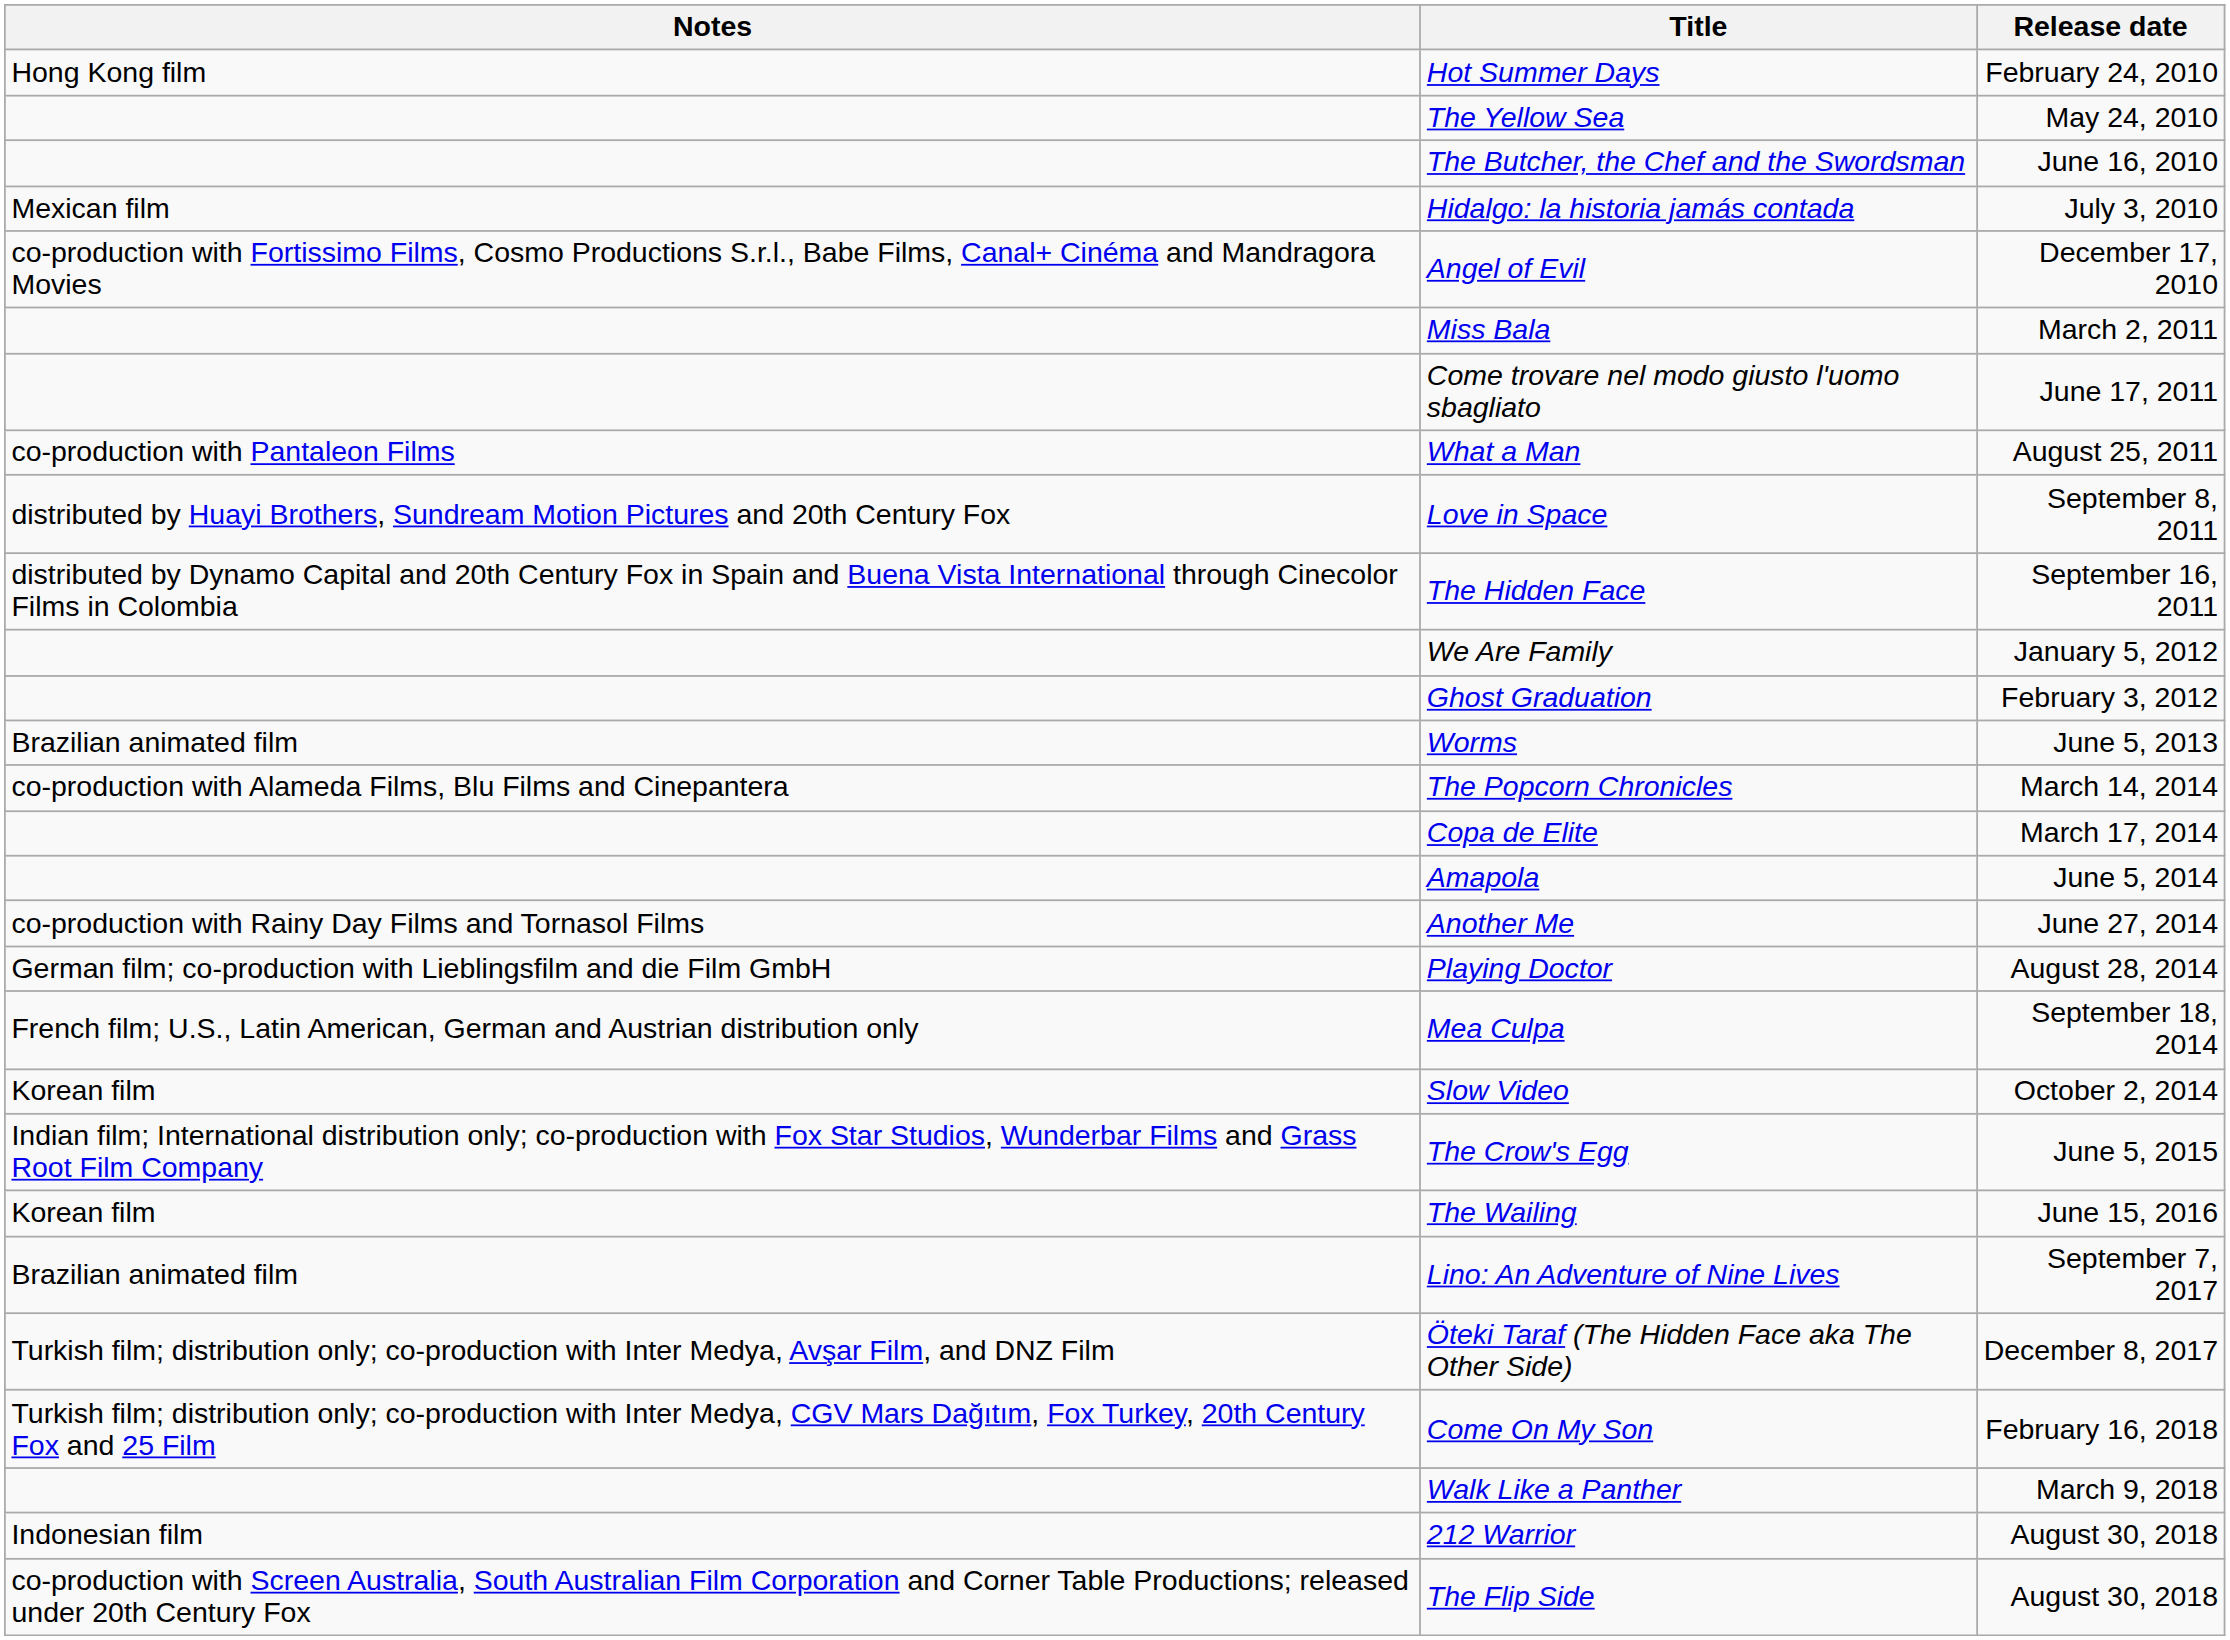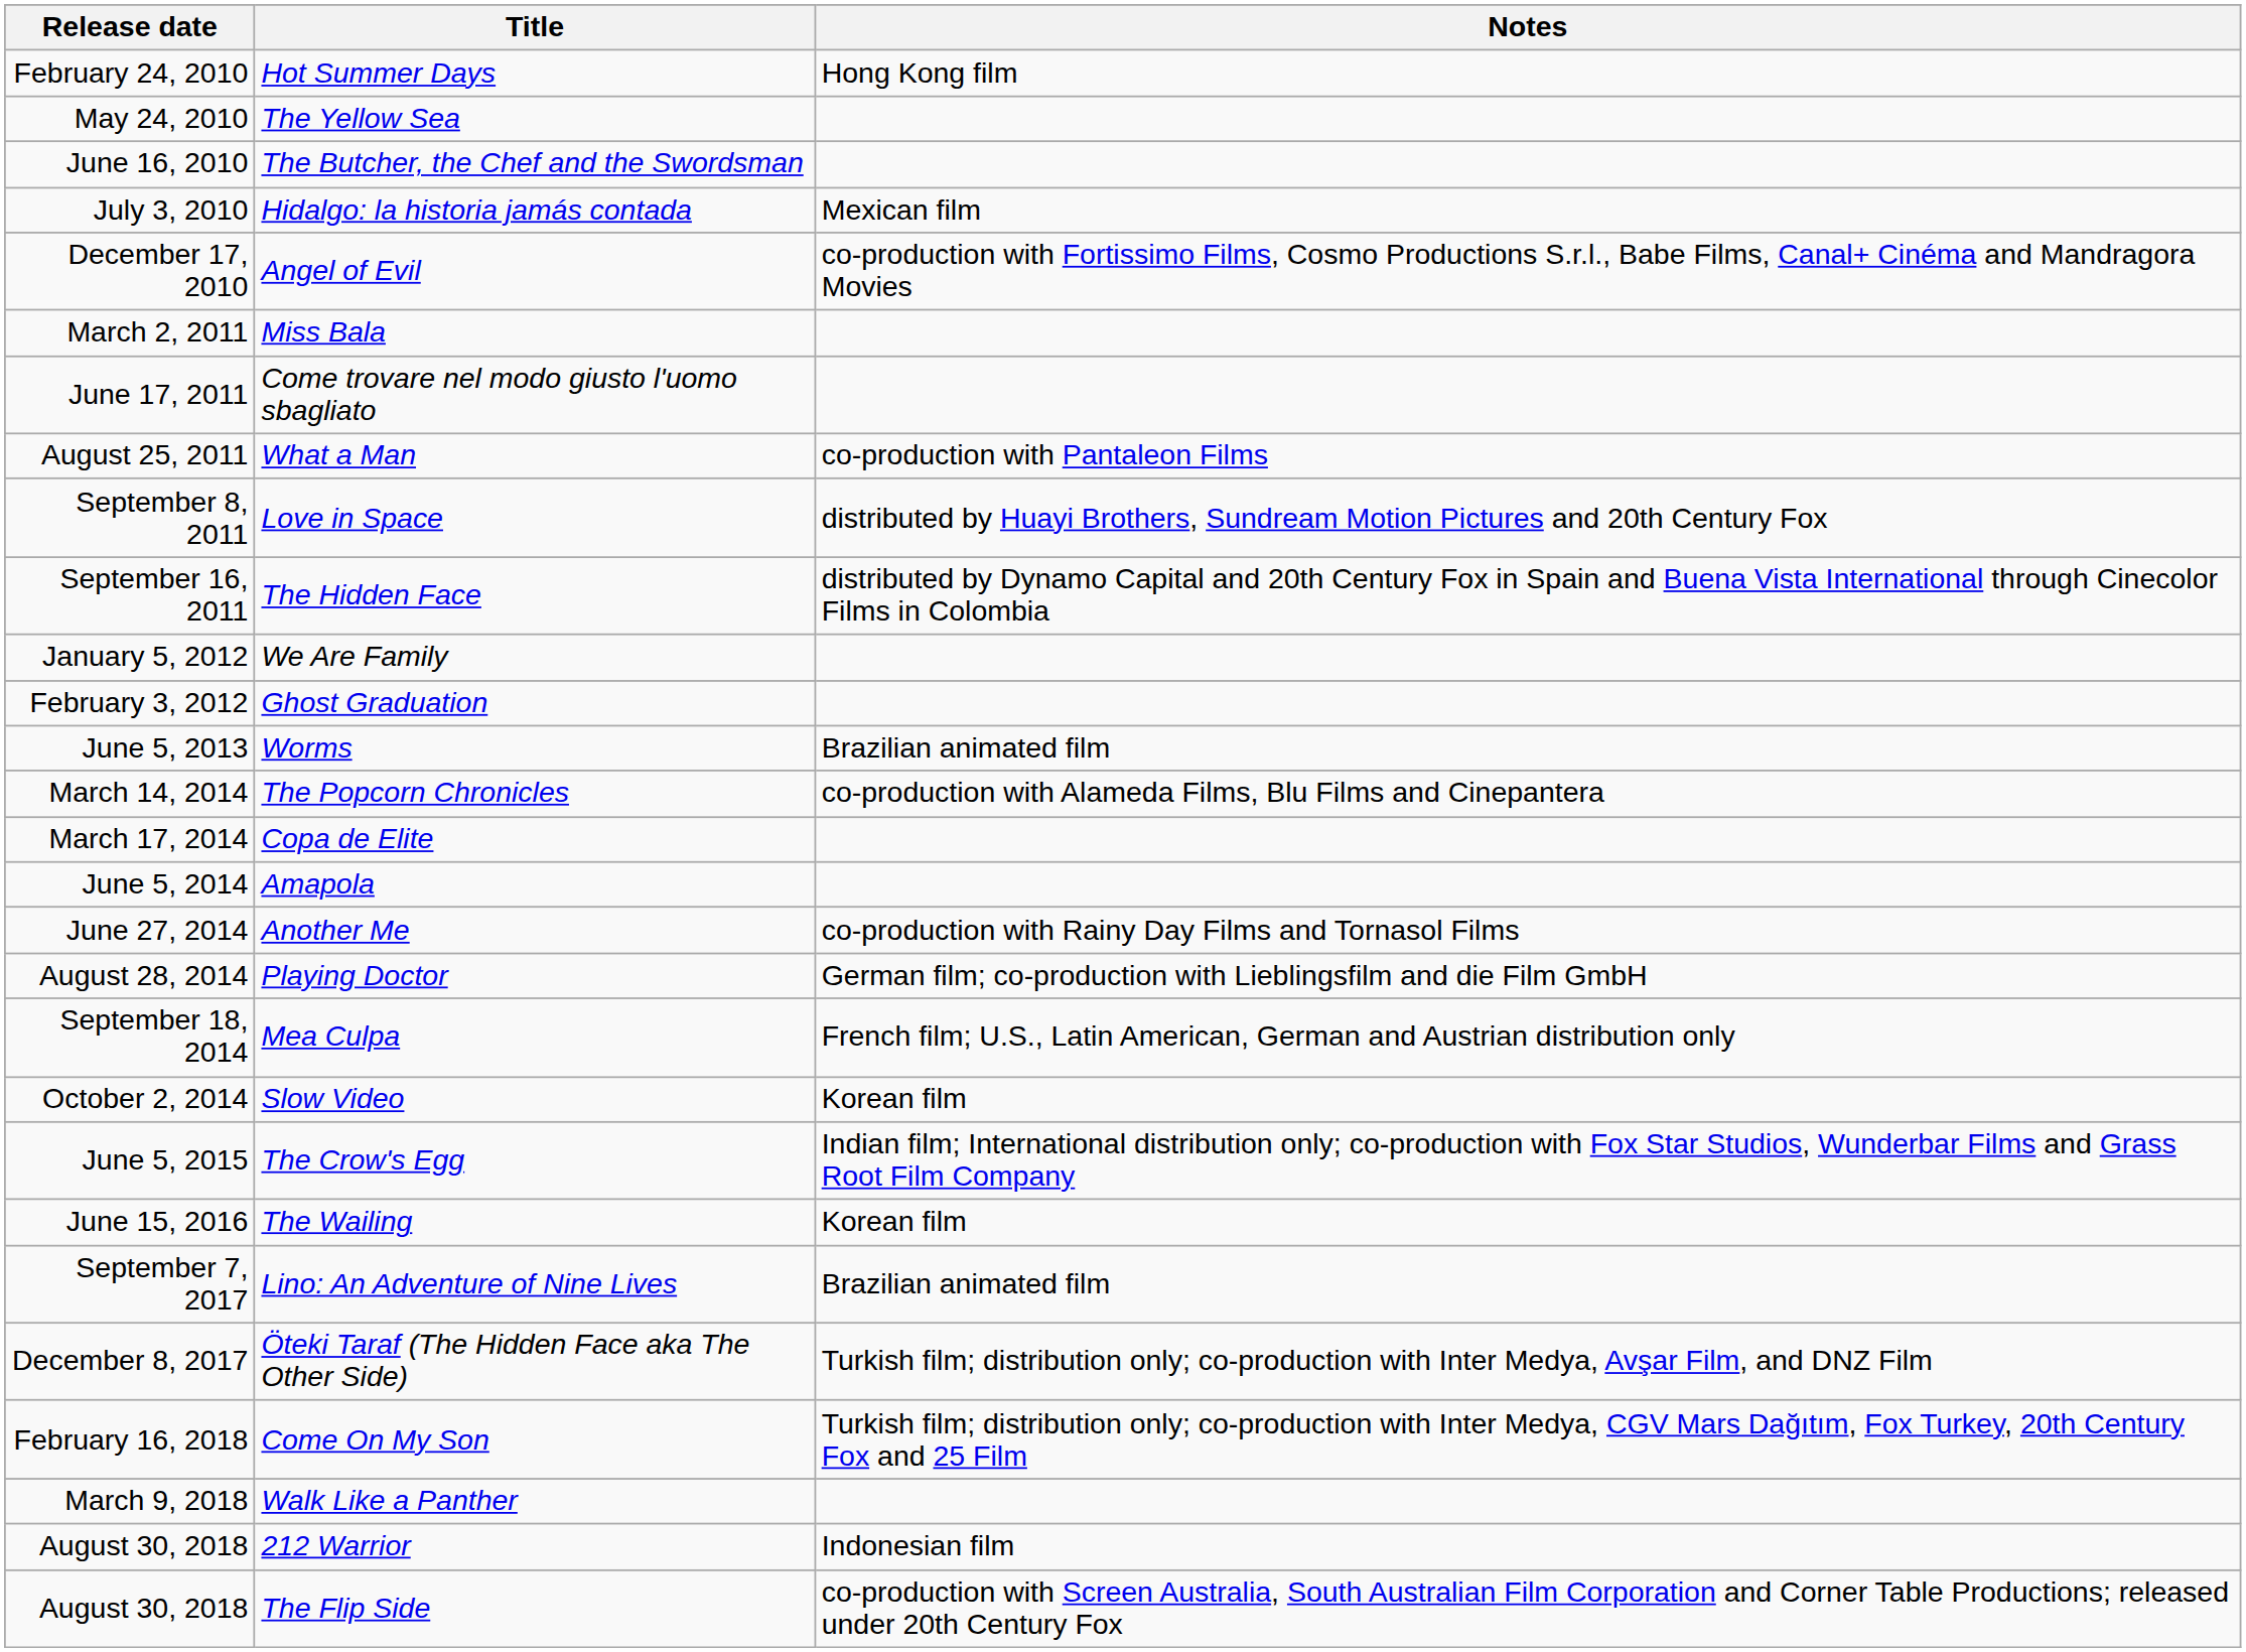 <table class="wikitable sortable">
 <tr>
+<th>Release date</th>
+<th>Title</th>
 <th>Notes</th>
-<th>Title</th>
-<th>Release date</th>
 </tr>
 <tr>
+<td style="text-align:right;">February 24, 2010</td>
+<td><em><a href='#'>Hot Summer Days</a></em></td>
 <td>Hong Kong film</td>
-<td><em><a href='#'>Hot Summer Days</a></em></td>
-<td style="text-align:right;">February 24, 2010</td>
 </tr>
 <tr>
+<td style="text-align:right;">May 24, 2010</td>
+<td><em><a href='#'>The Yellow Sea</a></em></td>
 <td></td>
-<td><em><a href='#'>The Yellow Sea</a></em></td>
-<td style="text-align:right;">May 24, 2010</td>
 </tr>
 <tr>
+<td style="text-align:right;">June 16, 2010</td>
+<td><em><a href='#'>The Butcher, the Chef and the Swordsman</a></em></td>
 <td></td>
-<td><em><a href='#'>The Butcher, the Chef and the Swordsman</a></em></td>
-<td style="text-align:right;">June 16, 2010</td>
 </tr>
 <tr>
+<td style="text-align:right;">July 3, 2010</td>
+<td><em><a href='#'>Hidalgo: la historia jamás contada</a></em></td>
 <td>Mexican film</td>
-<td><em><a href='#'>Hidalgo: la historia jamás contada</a></em></td>
-<td style="text-align:right;">July 3, 2010</td>
 </tr>
 <tr>
+<td style="text-align:right;">December 17, 2010</td>
+<td><em><a href='#'>Angel of Evil</a></em></td>
 <td>co-production with <a href='#'>Fortissimo Films</a>, Cosmo Productions S.r.l., Babe Films, <a href='#'>Canal+ Cinéma</a> and Mandragora Movies</td>
-<td><em><a href='#'>Angel of Evil</a></em></td>
-<td style="text-align:right;">December 17, 2010</td>
 </tr>
 <tr>
+<td style="text-align:right;">March 2, 2011</td>
+<td><em><a href='#'>Miss Bala</a></em></td>
 <td></td>
-<td><em><a href='#'>Miss Bala</a></em></td>
-<td style="text-align:right;">March 2, 2011</td>
 </tr>
 <tr>
+<td style="text-align:right;">June 17, 2011</td>
+<td><em>Come trovare nel modo giusto l'uomo sbagliato</em></td>
 <td></td>
-<td><em>Come trovare nel modo giusto l'uomo sbagliato</em></td>
-<td style="text-align:right;">June 17, 2011</td>
 </tr>
 <tr>
+<td style="text-align:right;">August 25, 2011</td>
+<td><em><a href='#'>What a Man</a></em></td>
 <td>co-production with <a href='#'>Pantaleon Films</a></td>
-<td><em><a href='#'>What a Man</a></em></td>
-<td style="text-align:right;">August 25, 2011</td>
 </tr>
 <tr>
+<td style="text-align:right;">September 8, 2011</td>
+<td><em><a href='#'>Love in Space</a></em></td>
 <td>distributed by <a href='#'>Huayi Brothers</a>, <a href='#'>Sundream Motion Pictures</a> and 20th Century Fox</td>
-<td><em><a href='#'>Love in Space</a></em></td>
-<td style="text-align:right;">September 8, 2011</td>
 </tr>
 <tr>
+<td style="text-align:right;">September 16, 2011</td>
+<td><em><a href='#'>The Hidden Face</a></em></td>
 <td>distributed by Dynamo Capital and 20th Century Fox in Spain and <a href='#'>Buena Vista International</a> through Cinecolor Films in Colombia</td>
-<td><em><a href='#'>The Hidden Face</a></em></td>
-<td style="text-align:right;">September 16, 2011</td>
 </tr>
 <tr>
+<td style="text-align:right;">January 5, 2012</td>
+<td><em>We Are Family</em></td>
 <td></td>
-<td><em>We Are Family</em></td>
-<td style="text-align:right;">January 5, 2012</td>
 </tr>
 <tr>
+<td style="text-align:right;">February 3, 2012</td>
+<td><em><a href='#'>Ghost Graduation</a></em></td>
 <td></td>
-<td><em><a href='#'>Ghost Graduation</a></em></td>
-<td style="text-align:right;">February 3, 2012</td>
 </tr>
 <tr>
+<td style="text-align:right;">June 5, 2013</td>
+<td><em><a href='#'>Worms</a></em></td>
 <td>Brazilian animated film</td>
-<td><em><a href='#'>Worms</a></em></td>
-<td style="text-align:right;">June 5, 2013</td>
 </tr>
 <tr>
+<td style="text-align:right;">March 14, 2014</td>
+<td><em><a href='#'>The Popcorn Chronicles</a></em></td>
 <td>co-production with Alameda Films, Blu Films and Cinepantera</td>
-<td><em><a href='#'>The Popcorn Chronicles</a></em></td>
-<td style="text-align:right;">March 14, 2014</td>
 </tr>
 <tr>
+<td style="text-align:right;">March 17, 2014</td>
+<td><em><a href='#'>Copa de Elite</a></em></td>
 <td></td>
-<td><em><a href='#'>Copa de Elite</a></em></td>
-<td style="text-align:right;">March 17, 2014</td>
 </tr>
 <tr>
+<td style="text-align:right;">June 5, 2014</td>
+<td><em><a href='#'>Amapola</a></em></td>
 <td></td>
-<td><em><a href='#'>Amapola</a></em></td>
-<td style="text-align:right;">June 5, 2014</td>
 </tr>
 <tr>
+<td style="text-align:right;">June 27, 2014</td>
+<td><em><a href='#'>Another Me</a></em></td>
 <td>co-production with Rainy Day Films and Tornasol Films</td>
-<td><em><a href='#'>Another Me</a></em></td>
-<td style="text-align:right;">June 27, 2014</td>
 </tr>
 <tr>
+<td style="text-align:right;">August 28, 2014</td>
+<td><em><a href='#'>Playing Doctor</a></em></td>
 <td>German film; co-production with Lieblingsfilm and die Film GmbH</td>
-<td><em><a href='#'>Playing Doctor</a></em></td>
-<td style="text-align:right;">August 28, 2014</td>
 </tr>
 <tr>
+<td style="text-align:right;">September 18, 2014</td>
+<td><em><a href='#'>Mea Culpa</a></em></td>
 <td>French film; U.S., Latin American, German and Austrian distribution only</td>
-<td><em><a href='#'>Mea Culpa</a></em></td>
-<td style="text-align:right;">September 18, 2014</td>
 </tr>
 <tr>
+<td style="text-align:right;">October 2, 2014</td>
+<td><em><a href='#'>Slow Video</a></em></td>
 <td>Korean film</td>
-<td><em><a href='#'>Slow Video</a></em></td>
-<td style="text-align:right;">October 2, 2014</td>
 </tr>
 <tr>
+<td style="text-align:right;">June 5, 2015</td>
+<td><em><a href='#'>The Crow's Egg</a></em></td>
 <td>Indian film; International distribution only; co-production with <a href='#'>Fox Star Studios</a>, <a href='#'>Wunderbar Films</a> and <a href='#'>Grass Root Film Company</a></td>
-<td><em><a href='#'>The Crow's Egg</a></em></td>
-<td style="text-align:right;">June 5, 2015</td>
 </tr>
 <tr>
+<td style="text-align:right;">June 15, 2016</td>
+<td><em><a href='#'>The Wailing</a></em></td>
 <td>Korean film</td>
-<td><em><a href='#'>The Wailing</a></em></td>
-<td style="text-align:right;">June 15, 2016</td>
 </tr>
 <tr>
+<td style="text-align:right;">September 7, 2017</td>
+<td><em><a href='#'>Lino: An Adventure of Nine Lives</a></em></td>
 <td>Brazilian animated film</td>
-<td><em><a href='#'>Lino: An Adventure of Nine Lives</a></em></td>
-<td style="text-align:right;">September 7, 2017</td>
 </tr>
 <tr>
+<td style="text-align:right;">December 8, 2017</td>
+<td><em><a href='#'>Öteki Taraf</a> (The Hidden Face aka The Other Side)</em></td>
 <td>Turkish film; distribution only; co-production with Inter Medya, <a href='#'>Avşar Film</a>, and DNZ Film</td>
-<td><em><a href='#'>Öteki Taraf</a> (The Hidden Face aka The Other Side)</em></td>
-<td style="text-align:right;">December 8, 2017</td>
 </tr>
 <tr>
+<td style="text-align:right;">February 16, 2018</td>
+<td><em><a href='#'>Come On My Son</a></em></td>
 <td>Turkish film; distribution only; co-production with Inter Medya, <a href='#'>CGV Mars Dağıtım</a>, <a href='#'>Fox Turkey</a>, <a href='#'>20th Century Fox</a> and <a href='#'>25 Film</a></td>
-<td><em><a href='#'>Come On My Son</a></em></td>
-<td style="text-align:right;">February 16, 2018</td>
 </tr>
 <tr>
+<td style="text-align:right;">March 9, 2018</td>
+<td><em><a href='#'>Walk Like a Panther</a></em></td>
 <td></td>
-<td><em><a href='#'>Walk Like a Panther</a></em></td>
-<td style="text-align:right;">March 9, 2018</td>
 </tr>
 <tr>
+<td style="text-align:right;">August 30, 2018</td>
+<td><em><a href='#'>212 Warrior</a></em></td>
 <td>Indonesian film </td>
-<td><em><a href='#'>212 Warrior</a></em></td>
-<td style="text-align:right;">August 30, 2018</td>
 </tr>
 <tr>
+<td style="text-align:right;">August 30, 2018</td>
+<td><em><a href='#'>The Flip Side</a></em></td>
 <td>co-production with <a href='#'>Screen Australia</a>, <a href='#'>South Australian Film Corporation</a> and Corner Table Productions; released under 20th Century Fox</td>
-<td><em><a href='#'>The Flip Side</a></em></td>
-<td style="text-align:right;">August 30, 2018</td>
 </tr>
 </table>
